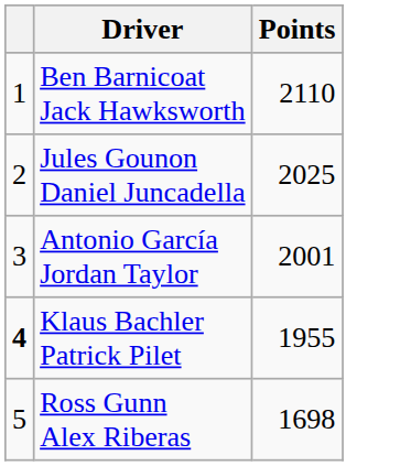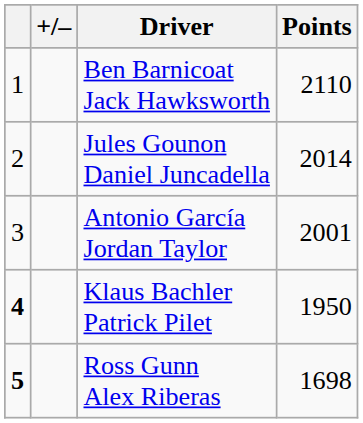 <table class="wikitable" style="font-size: 95%;">
 <tr>
 <th scope="col"></th>
+<th scope="col">+/–</th>
 <th scope="col">Driver</th>
 <th scope="col">Points</th>
 </tr>
 <tr>
 <td align=center>1</td>
+<td align="left"></td>
 <td> <a href='#'>Ben Barnicoat</a><br> <a href='#'>Jack Hawksworth</a></td>
 <td align=right>2110</td>
 </tr>
 <tr>
 <td align=center>2</td>
+<td align="left"></td>
 <td> <a href='#'>Jules Gounon</a><br> <a href='#'>Daniel Juncadella</a></td>
-<td align=right>2025</td>
+<td align=right>2014</td>
 </tr>
 <tr>
 <td align=center>3</td>
+<td align="left"></td>
 <td> <a href='#'>Antonio García</a><br> <a href='#'>Jordan Taylor</a></td>
 <td align=right>2001</td>
 </tr>
 <tr>
 <td align=center><strong>4</strong></td>
+<td align="left"></td>
 <td> <a href='#'>Klaus Bachler</a><br> <a href='#'>Patrick Pilet</a></td>
-<td align=right>1955</td>
+<td align=right>1950</td>
 </tr>
 <tr>
-<td align=center>5</td>
+<td align=center><strong>5</strong></td>
+<td align="left"></td>
 <td> <a href='#'>Ross Gunn</a><br> <a href='#'>Alex Riberas</a></td>
 <td align=right>1698</td>
 </tr>
 </table>
